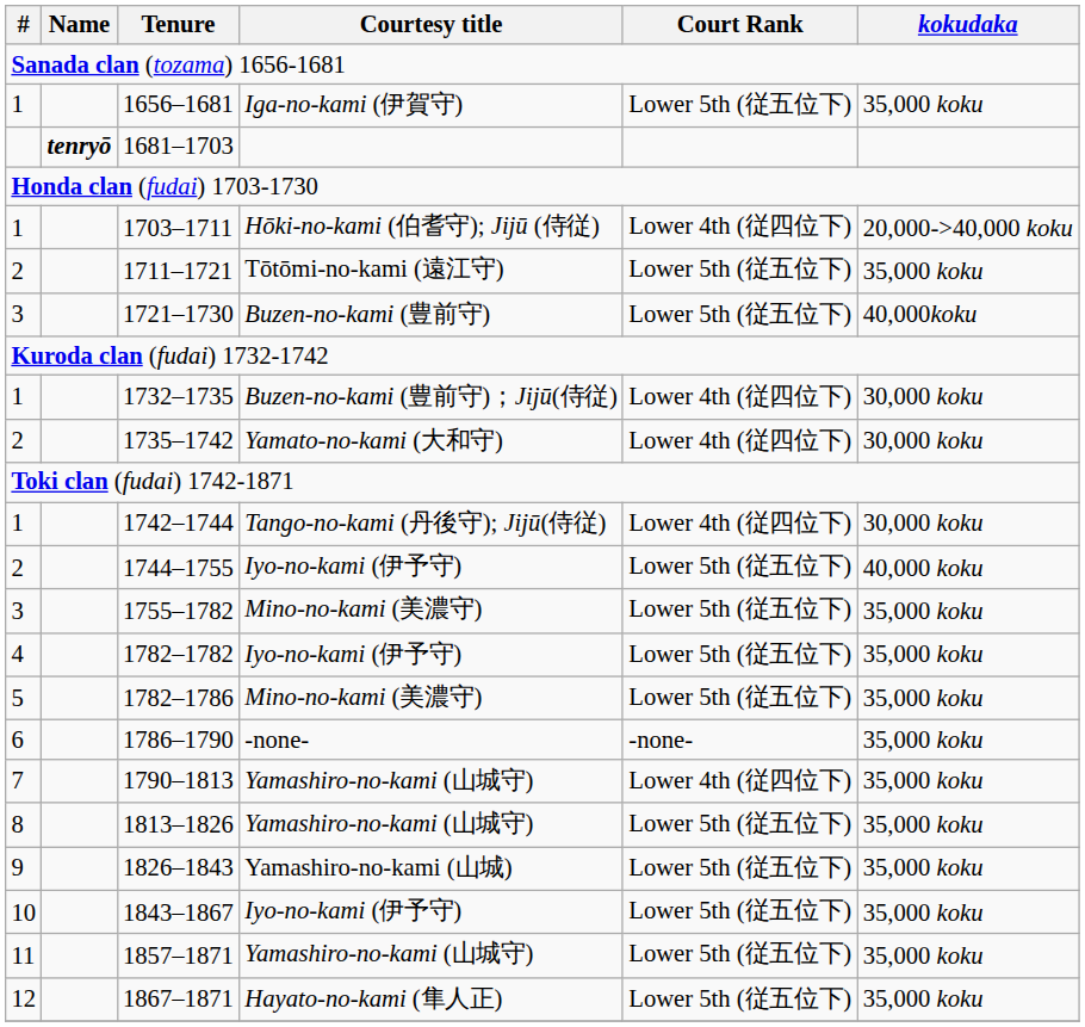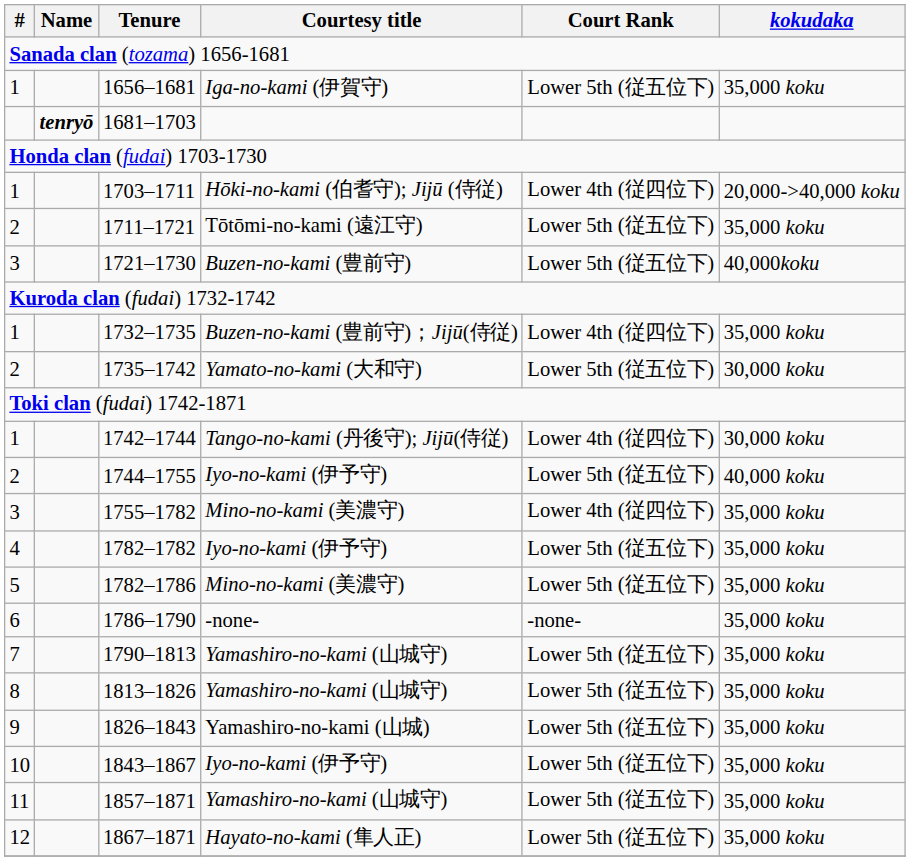 <table class=wikitable>
 <tr>
 <th>#</th>
 <th>Name</th>
 <th>Tenure</th>
 <th>Courtesy title</th>
 <th>Court Rank</th>
 <th><em><a href='#'>kokudaka</a></em></th>
 </tr>
 <tr>
 <td colspan=6> <strong><a href='#'>Sanada clan</a></strong> (<em><a href='#'>tozama</a></em>) 1656-1681</td>
 </tr>
 <tr>
 <td>1</td>
 <td></td>
 <td>1656–1681</td>
 <td><em>Iga-no-kami</em> (伊賀守)</td>
 <td>Lower 5th (従五位下)</td>
 <td>35,000 <em>koku</em></td>
 </tr>
 <tr>
 <td></td>
 <td><strong><em>tenryō</em></strong></td>
 <td>1681–1703</td>
 <td></td>
 <td></td>
 <td></td>
 </tr>
 <tr>
 <td colspan=6> <strong><a href='#'>Honda clan</a></strong> (<em><a href='#'>fudai</a></em>) 1703-1730</td>
 </tr>
 <tr>
 <td>1</td>
 <td></td>
 <td>1703–1711</td>
 <td><em>Hōki-no-kami</em> (伯耆守); <em>Jijū</em> (侍従)</td>
 <td>Lower 4th (従四位下)</td>
 <td>20,000->40,000  <em>koku</em></td>
 </tr>
 <tr>
 <td>2</td>
 <td></td>
 <td>1711–1721</td>
 <td>Tōtōmi-no-kami (遠江守)</td>
 <td>Lower 5th (従五位下)</td>
 <td>35,000 <em>koku</em></td>
 </tr>
 <tr>
 <td>3</td>
 <td></td>
 <td>1721–1730</td>
 <td><em>Buzen-no-kami</em> (豊前守)</td>
 <td>Lower 5th (従五位下)</td>
 <td>40,000<em>koku</em></td>
 </tr>
 <tr>
 <td colspan=6> <strong><a href='#'>Kuroda clan</a></strong> (<em>fudai</em>) 1732-1742</td>
 </tr>
 <tr>
 <td>1</td>
 <td></td>
 <td>1732–1735</td>
 <td><em>Buzen-no-kami</em> (豊前守)；<em>Jijū</em>(侍従)</td>
 <td>Lower 4th  (従四位下)</td>
-<td>30,000 <em>koku</em></td>
+<td>35,000 <em>koku</em></td>
 </tr>
 <tr>
 <td>2</td>
 <td></td>
 <td>1735–1742</td>
 <td><em>Yamato-no-kami</em> (大和守)</td>
-<td>Lower 4th  (従四位下)</td>
+<td>Lower 5th (従五位下)</td>
 <td>30,000 <em>koku</em></td>
 </tr>
 <tr>
 <td colspan=6> <strong><a href='#'>Toki clan</a></strong> (<em>fudai</em>) 1742-1871</td>
 </tr>
 <tr>
 <td>1</td>
 <td></td>
 <td>1742–1744</td>
 <td><em>Tango-no-kami</em> (丹後守); <em>Jijū</em>(侍従)</td>
 <td>Lower 4th  (従四位下)</td>
 <td>30,000 <em>koku</em></td>
 </tr>
 <tr>
 <td>2</td>
 <td></td>
 <td>1744–1755</td>
 <td><em>Iyo-no-kami</em> (伊予守)</td>
 <td>Lower 5th  (従五位下)</td>
 <td>40,000 <em>koku</em></td>
 </tr>
 <tr>
 <td>3</td>
 <td></td>
 <td>1755–1782</td>
 <td><em>Mino-no-kami</em> (美濃守)</td>
-<td>Lower 5th (従五位下)</td>
+<td>Lower 4th  (従四位下)</td>
 <td>35,000 <em>koku</em></td>
 </tr>
 <tr>
 <td>4</td>
 <td></td>
 <td>1782–1782</td>
 <td><em>Iyo-no-kami</em> (伊予守)</td>
 <td>Lower 5th  (従五位下)</td>
 <td>35,000 <em>koku</em></td>
 </tr>
 <tr>
 <td>5</td>
 <td></td>
 <td>1782–1786</td>
 <td><em>Mino-no-kami</em> (美濃守)</td>
 <td>Lower 5th  (従五位下)</td>
 <td>35,000 <em>koku</em></td>
 </tr>
 <tr>
 <td>6</td>
 <td></td>
 <td>1786–1790</td>
 <td>-none-</td>
 <td>-none-</td>
 <td>35,000 <em>koku</em></td>
 </tr>
 <tr>
 <td>7</td>
 <td></td>
 <td>1790–1813</td>
 <td><em>Yamashiro-no-kami</em> (山城守)</td>
-<td>Lower 4th  (従四位下)</td>
+<td>Lower 5th  (従五位下)</td>
 <td>35,000 <em>koku</em></td>
 </tr>
 <tr>
 <td>8</td>
 <td></td>
 <td>1813–1826</td>
 <td><em>Yamashiro-no-kami</em> (山城守)</td>
 <td>Lower 5th  (従五位下)</td>
 <td>35,000 <em>koku</em></td>
 </tr>
 <tr>
 <td>9</td>
 <td></td>
 <td>1826–1843</td>
 <td>Yamashiro-no-kami (山城)</td>
 <td>Lower 5th  (従五位下)</td>
 <td>35,000 <em>koku</em></td>
 </tr>
 <tr>
 <td>10</td>
 <td></td>
 <td>1843–1867</td>
 <td><em>Iyo-no-kami</em> (伊予守)</td>
 <td>Lower 5th  (従五位下)</td>
 <td>35,000 <em>koku</em></td>
 </tr>
 <tr>
 <td>11</td>
 <td></td>
 <td>1857–1871</td>
 <td><em>Yamashiro-no-kami</em> (山城守)</td>
 <td>Lower 5th  (従五位下)</td>
 <td>35,000 <em>koku</em></td>
 </tr>
 <tr>
 <td>12</td>
 <td></td>
 <td>1867–1871</td>
 <td><em>Hayato-no-kami</em> (隼人正)</td>
 <td>Lower 5th  (従五位下)</td>
 <td>35,000 <em>koku</em></td>
 </tr>
 <tr>
 </tr>
 </table>
